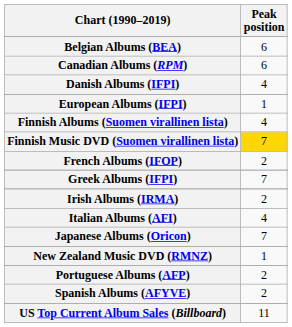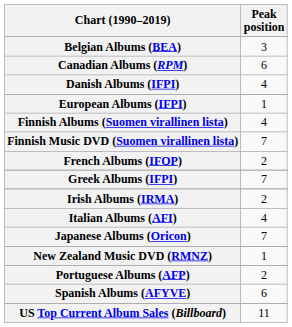 <table class="wikitable sortable plainrowheaders" style="text-align:center">
 <tr>
 <th scope="col">Chart (1990–2019)</th>
 <th scope="col">Peak<br>position</th>
 </tr>
 <tr>
 </tr>
 <tr>
 </tr>
 <tr>
 <th scope="row">Belgian Albums (<a href='#'>BEA</a>)</th>
-<td>6</td>
+<td>3</td>
 </tr>
 <tr>
 <th scope="row">Canadian Albums (<a href='#'><em>RPM</em></a>)</th>
 <td>6</td>
 </tr>
 <tr>
 <th scope="row">Danish Albums (<a href='#'>IFPI</a>)</th>
 <td>4</td>
 </tr>
 <tr>
 </tr>
 <tr>
 <th scope="row">European Albums (<a href='#'>IFPI</a>)</th>
 <td>1</td>
 </tr>
 <tr>
 <th scope="row">Finnish Albums (<a href='#'>Suomen virallinen lista</a>)</th>
 <td>4</td>
 </tr>
 <tr>
 <th scope="row">Finnish Music DVD (<a href='#'>Suomen virallinen lista</a>)</th>
-<td style="background: gold;">7</td>
+<td>7</td>
 </tr>
 <tr>
 <th scope="row">French Albums (<a href='#'>IFOP</a>)</th>
 <td>2</td>
 </tr>
 <tr>
 </tr>
 <tr>
 <th scope="row">Greek Albums (<a href='#'>IFPI</a>)</th>
 <td>7</td>
 </tr>
 <tr>
 </tr>
 <tr>
 <th scope="row">Irish Albums (<a href='#'>IRMA</a>)</th>
 <td>2</td>
 </tr>
 <tr>
 <th scope="row">Italian Albums (<a href='#'>AFI</a>)</th>
 <td>4</td>
 </tr>
 <tr>
 <th scope="row">Japanese Albums (<a href='#'>Oricon</a>)</th>
 <td>7</td>
 </tr>
 <tr>
 </tr>
 <tr>
 <th scope="row">New Zealand Music DVD (<a href='#'>RMNZ</a>)</th>
 <td>1</td>
 </tr>
 <tr>
 </tr>
 <tr>
 <th scope="row">Portuguese Albums (<a href='#'>AFP</a>)</th>
 <td>2</td>
 </tr>
 <tr>
 <th scope="row">Spanish Albums (<a href='#'>AFYVE</a>)</th>
-<td>2</td>
+<td>6</td>
 </tr>
 <tr>
 </tr>
 <tr>
 </tr>
 <tr>
 </tr>
 <tr>
 </tr>
 <tr>
 </tr>
 <tr>
 <th scope="row">US <a href='#'>Top Current Album Sales</a> (<em>Billboard</em>)</th>
 <td>11</td>
 </tr>
 </table>
